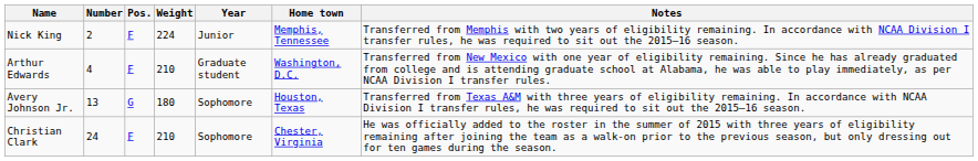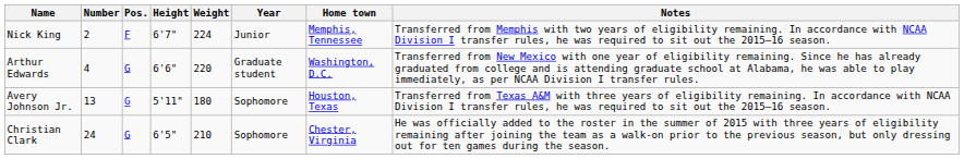 <table class="wikitable sortable" border="1">
 <tr>
 <th>Name</th>
 <th>Number</th>
 <th>Pos.</th>
+<th>Height</th>
 <th>Weight</th>
 <th>Year</th>
 <th>Home town</th>
 <th>Notes</th>
 </tr>
 <tr>
 <td>Nick King</td>
 <td>2</td>
 <td><a href='#'>F</a></td>
+<td>6'7"</td>
 <td>224</td>
 <td>Junior</td>
 <td><a href='#'>Memphis, Tennessee</a></td>
 <td>Transferred from <a href='#'>Memphis</a> with two years of eligibility remaining. In accordance with <a href='#'>NCAA Division I</a> transfer rules, he was required to sit out the 2015–16 season.</td>
 </tr>
 <tr>
 <td>Arthur Edwards</td>
 <td>4</td>
-<td><a href='#'>F</a></td>
-<td>210</td>
+<td><a href='#'>G</a></td>
+<td>6'6"</td>
+<td>220</td>
 <td>Graduate student</td>
 <td><a href='#'>Washington, D.C.</a></td>
 <td>Transferred from <a href='#'>New Mexico</a> with one year of eligibility remaining. Since he has already graduated from college and is attending graduate school at Alabama, he was able to play immediately, as per NCAA Division I transfer rules.</td>
 </tr>
 <tr>
 <td>Avery Johnson Jr.</td>
 <td>13</td>
 <td><a href='#'>G</a></td>
+<td>5'11"</td>
 <td>180</td>
 <td>Sophomore</td>
 <td><a href='#'>Houston, Texas</a></td>
 <td>Transferred from <a href='#'>Texas A&M</a> with three years of eligibility remaining. In accordance with NCAA Division I transfer rules, he was required to sit out the 2015–16 season.</td>
 </tr>
 <tr>
 <td>Christian Clark</td>
 <td>24</td>
-<td><a href='#'>F</a></td>
+<td><a href='#'>G</a></td>
+<td>6'5"</td>
 <td>210</td>
 <td>Sophomore</td>
 <td><a href='#'>Chester, Virginia</a></td>
 <td>He was officially added to the roster in the summer of 2015 with three years of eligibility remaining after joining the team as a walk-on prior to the previous season, but only dressing out for ten games during the season.</td>
 </tr>
 </table>
